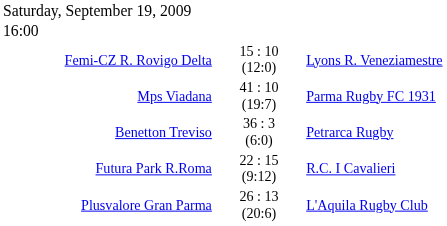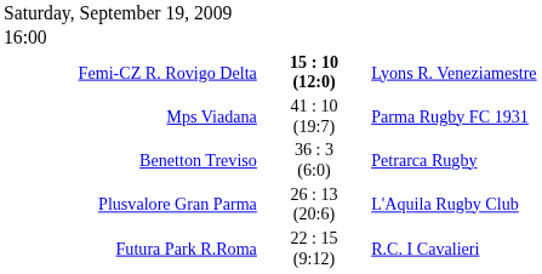 <table style="width:70%;" cellspacing="1">
 <tr>
 <th width=35%></th>
 <th width=15%></th>
 <th></th>
 </tr>
 <tr>
 <td>Saturday, September 19, 2009</td>
 </tr>
 <tr>
 <td>16:00</td>
 </tr>
 <tr style=font-size:90%>
 <td align=right><a href='#'>Femi-CZ R. Rovigo Delta</a></td>
-<td align=center>15 : 10<br>(12:0)</td>
+<td align=center><strong>15 : 10<br>(12:0)</strong></td>
 <td><a href='#'>Lyons R. Veneziamestre</a></td>
 </tr>
 <tr style=font-size:90%>
 <td align=right><a href='#'>Mps Viadana</a></td>
 <td align=center>41 : 10<br>(19:7)</td>
 <td><a href='#'>Parma Rugby FC 1931</a></td>
 </tr>
 <tr style=font-size:90%>
 <td align=right><a href='#'>Benetton Treviso</a></td>
 <td align=center>36 : 3<br>(6:0)</td>
 <td><a href='#'>Petrarca Rugby</a></td>
 </tr>
 <tr style=font-size:90%>
+<td align=right><a href='#'>Plusvalore Gran Parma</a></td>
+<td align=center>26 : 13<br>(20:6)</td>
+<td><a href='#'>L'Aquila Rugby Club</a></td>
+</tr>
+<tr style=font-size:90%>
 <td align=right><a href='#'>Futura Park R.Roma</a></td>
 <td align=center>22 : 15<br>(9:12)</td>
 <td><a href='#'>R.C. I Cavalieri</a></td>
 </tr>
-<tr style=font-size:90%>
-<td align=right><a href='#'>Plusvalore Gran Parma</a></td>
-<td align=center>26 : 13<br>(20:6)</td>
-<td><a href='#'>L'Aquila Rugby Club</a></td>
-</tr>
 </table>
